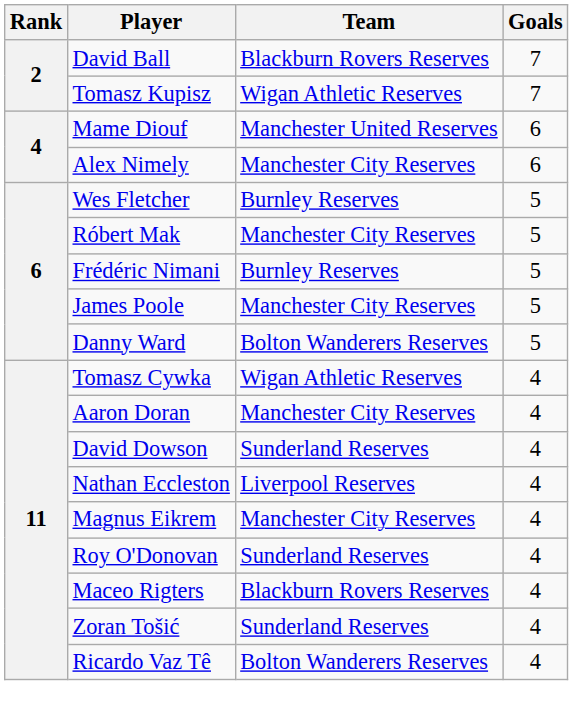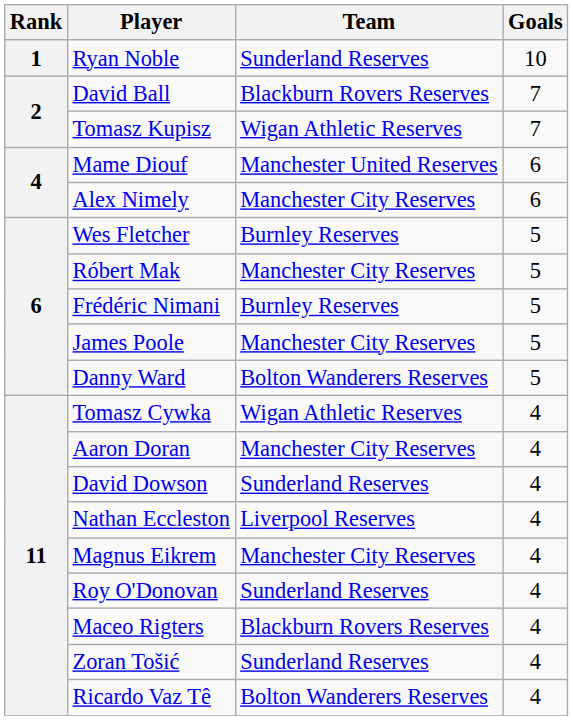 <table class="wikitable" style="text-align:center">
 <tr>
 <th>Rank</th>
 <th>Player</th>
 <th>Team</th>
 <th>Goals</th>
+</tr>
+<tr>
+<th>1</th>
+<td align="left"> <a href='#'>Ryan Noble</a></td>
+<td align="left"><a href='#'>Sunderland Reserves</a></td>
+<td>10</td>
 </tr>
 <tr>
 <th rowspan="2">2</th>
 <td align="left"> <a href='#'>David Ball</a></td>
 <td align="left"><a href='#'>Blackburn Rovers Reserves</a></td>
 <td>7</td>
 </tr>
 <tr>
 <td align="left"> <a href='#'>Tomasz Kupisz</a></td>
 <td align="left"><a href='#'>Wigan Athletic Reserves</a></td>
 <td>7</td>
 </tr>
 <tr>
 <th rowspan="2">4</th>
 <td align="left"> <a href='#'>Mame Diouf</a></td>
 <td align="left"><a href='#'>Manchester United Reserves</a></td>
 <td>6</td>
 </tr>
 <tr>
 <td align="left"> <a href='#'>Alex Nimely</a></td>
 <td align="left"><a href='#'>Manchester City Reserves</a></td>
 <td>6</td>
 </tr>
 <tr>
 <th rowspan="5">6</th>
 <td align="left"> <a href='#'>Wes Fletcher</a></td>
 <td align="left"><a href='#'>Burnley Reserves</a></td>
 <td>5</td>
 </tr>
 <tr>
 <td align="left"> <a href='#'>Róbert Mak</a></td>
 <td align="left"><a href='#'>Manchester City Reserves</a></td>
 <td>5</td>
 </tr>
 <tr>
 <td align="left"> <a href='#'>Frédéric Nimani</a></td>
 <td align="left"><a href='#'>Burnley Reserves</a></td>
 <td>5</td>
 </tr>
 <tr>
 <td align="left"> <a href='#'>James Poole</a></td>
 <td align="left"><a href='#'>Manchester City Reserves</a></td>
 <td>5</td>
 </tr>
 <tr>
 <td align="left"> <a href='#'>Danny Ward</a></td>
 <td align="left"><a href='#'>Bolton Wanderers Reserves</a></td>
 <td>5</td>
 </tr>
 <tr>
 <th rowspan="10">11</th>
 <td align="left"> <a href='#'>Tomasz Cywka</a></td>
 <td align="left"><a href='#'>Wigan Athletic Reserves</a></td>
 <td>4</td>
 </tr>
 <tr>
 <td align="left"> <a href='#'>Aaron Doran</a></td>
 <td align="left"><a href='#'>Manchester City Reserves</a></td>
 <td>4</td>
 </tr>
 <tr>
 <td align="left"> <a href='#'>David Dowson</a></td>
 <td align="left"><a href='#'>Sunderland Reserves</a></td>
 <td>4</td>
 </tr>
 <tr>
 <td align="left"> <a href='#'>Nathan Eccleston</a></td>
 <td align="left"><a href='#'>Liverpool Reserves</a></td>
 <td>4</td>
 </tr>
 <tr>
 <td align="left"> <a href='#'>Magnus Eikrem</a></td>
 <td align="left"><a href='#'>Manchester City Reserves</a></td>
 <td>4</td>
 </tr>
 <tr>
 <td align="left"> <a href='#'>Roy O'Donovan</a></td>
 <td align="left"><a href='#'>Sunderland Reserves</a></td>
 <td>4</td>
 </tr>
 <tr>
 <td align="left"> <a href='#'>Maceo Rigters</a></td>
 <td align="left"><a href='#'>Blackburn Rovers Reserves</a></td>
 <td>4</td>
 </tr>
 <tr>
 <td align="left"> <a href='#'>Zoran Tošić</a></td>
 <td align="left"><a href='#'>Sunderland Reserves</a></td>
 <td>4</td>
 </tr>
 <tr>
 <td align="left"> <a href='#'>Ricardo Vaz Tê</a></td>
 <td align="left"><a href='#'>Bolton Wanderers Reserves</a></td>
 <td>4</td>
 </tr>
 </table>
